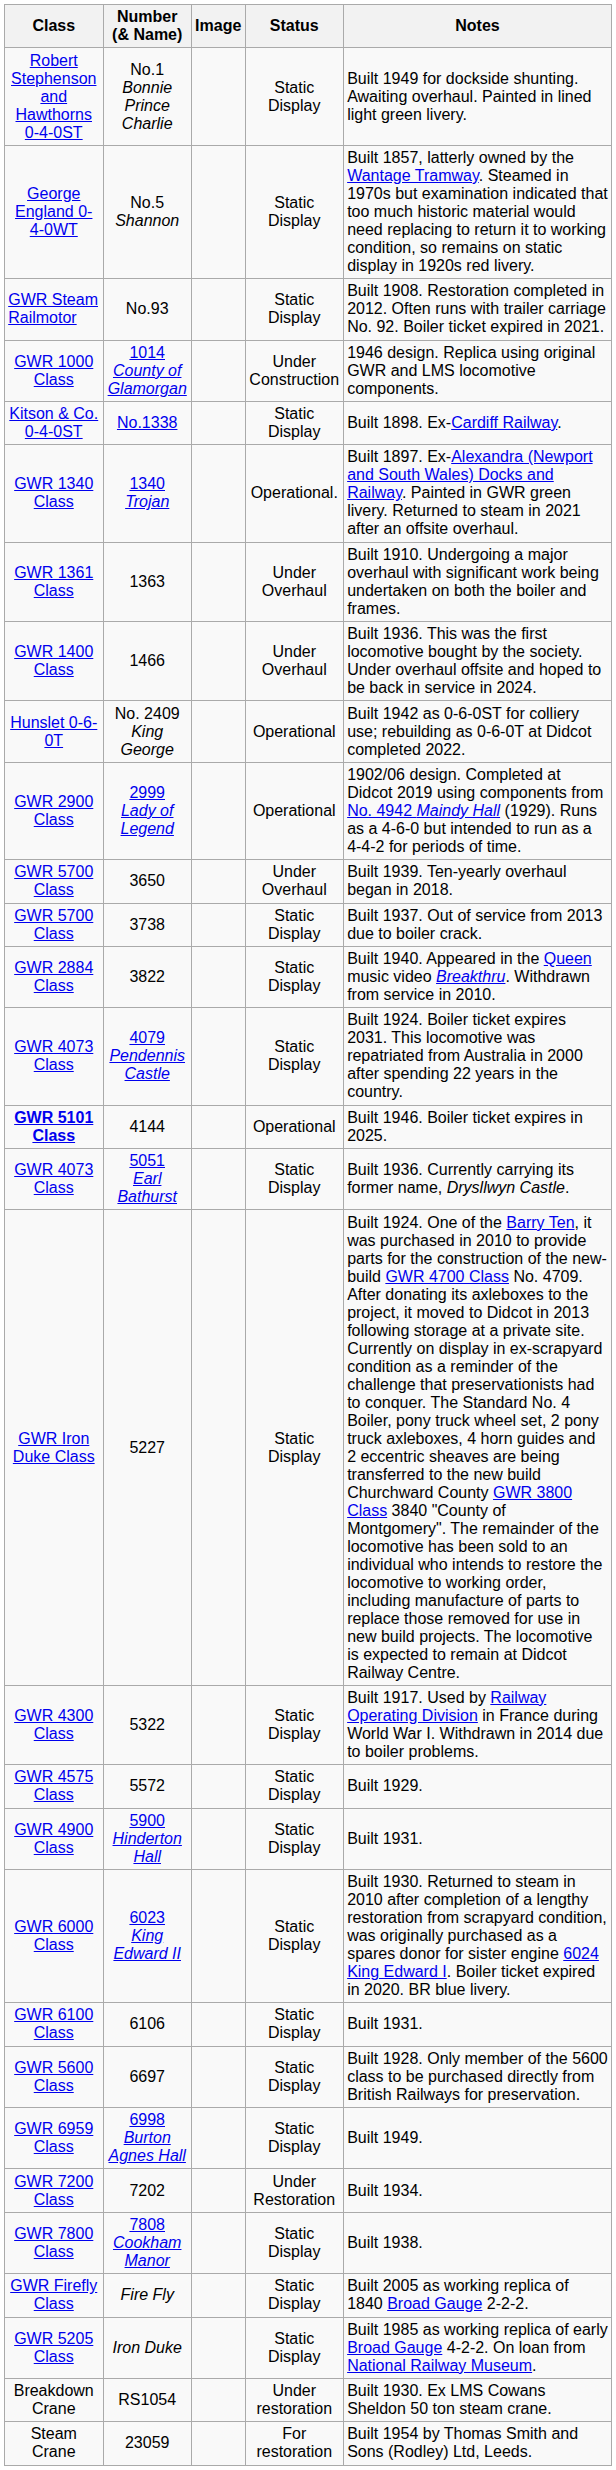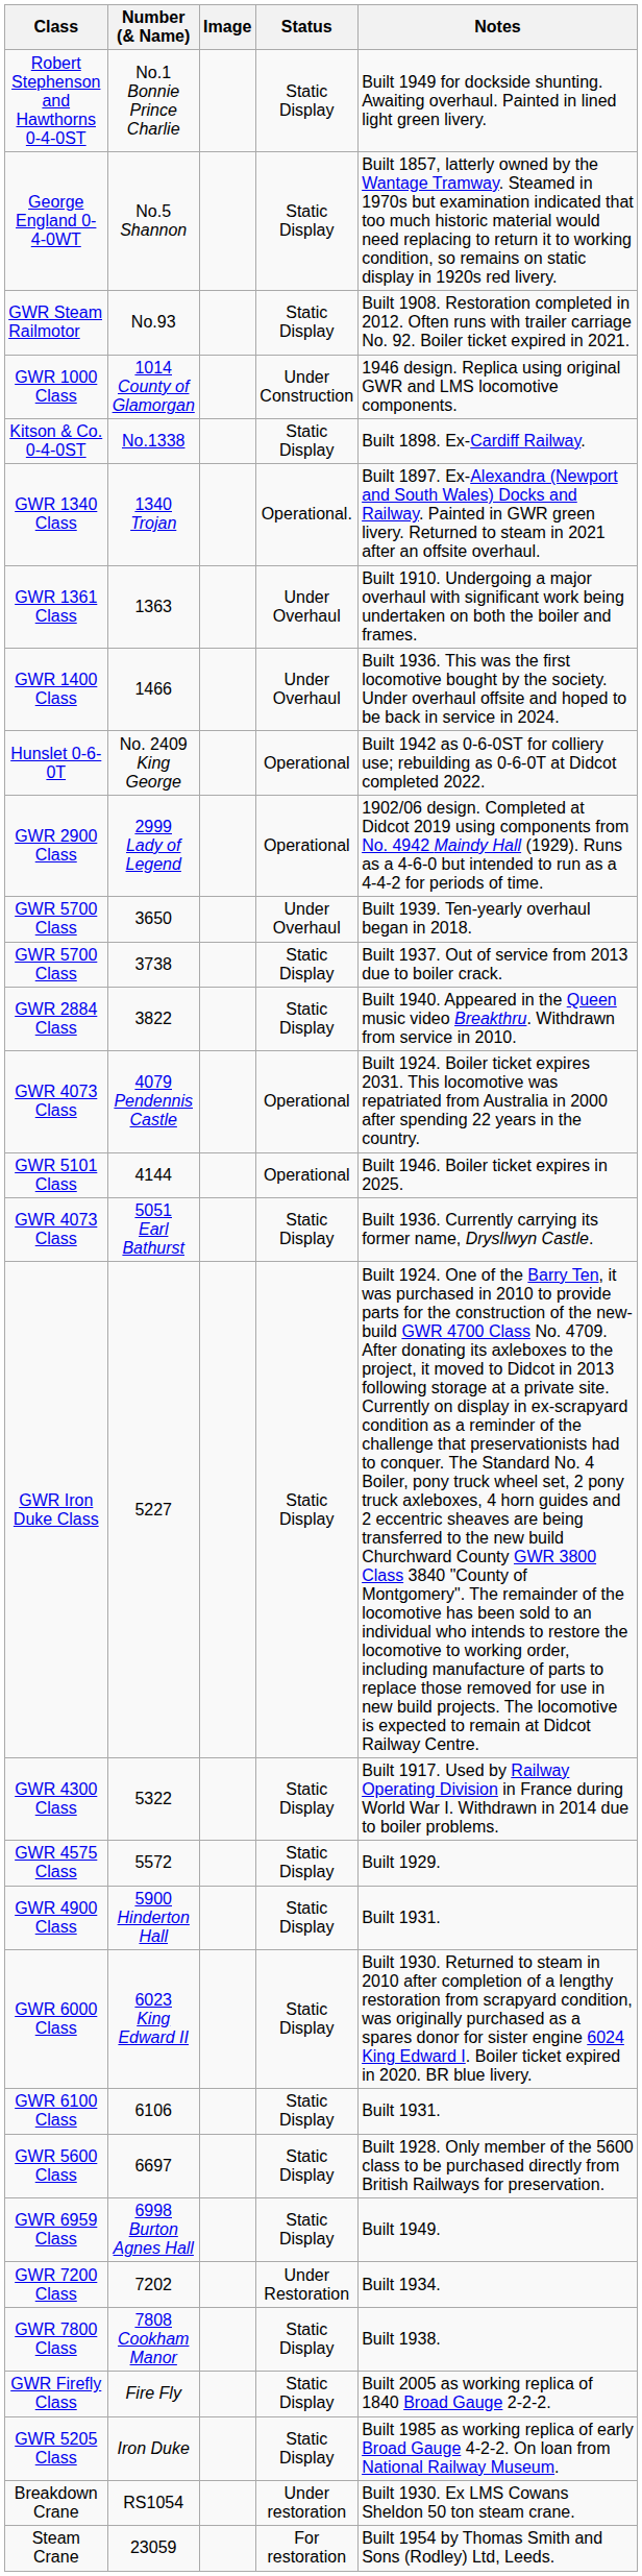 <table class="wikitable sortable">
 <tr>
 <th>Class</th>
 <th>Number (& Name)</th>
 <th class="unsortable">Image</th>
 <th>Status</th>
 <th>Notes</th>
 </tr>
 <tr>
 <td style="text-align: center"><a href='#'>Robert Stephenson and Hawthorns 0-4-0ST</a></td>
 <td style="text-align: center">No.1<br><em>Bonnie Prince Charlie</em></td>
 <td></td>
 <td style="text-align: center">Static Display</td>
 <td>Built 1949 for dockside shunting. Awaiting overhaul. Painted in lined light green livery.</td>
 </tr>
 <tr>
 <td style="text-align: center"><a href='#'>George England 0-4-0WT</a></td>
 <td style="text-align: center">No.5 <em>Shannon</em></td>
 <td></td>
 <td style="text-align: center">Static Display</td>
 <td>Built 1857, latterly owned by the <a href='#'>Wantage Tramway</a>. Steamed in 1970s but examination indicated that too much historic material would need replacing to return it to working condition, so remains on static display in 1920s red livery.</td>
 </tr>
 <tr>
 <td><a href='#'>GWR Steam Railmotor</a></td>
 <td style="text-align: center">No.93</td>
 <td style="text-align: center"></td>
 <td style="text-align: center">Static Display</td>
 <td>Built 1908. Restoration completed in 2012. Often runs with trailer carriage No. 92. Boiler ticket expired in 2021.</td>
 </tr>
 <tr>
 <td style="text-align: center"><a href='#'>GWR 1000 Class</a></td>
 <td style="text-align: center"><a href='#'>1014<br><em>County of Glamorgan</em></a></td>
 <td></td>
 <td style="text-align: center">Under Construction</td>
 <td>1946 design. Replica using original GWR and LMS locomotive components.</td>
 </tr>
 <tr>
 <td style="text-align: center"><a href='#'>Kitson & Co. 0-4-0ST</a></td>
 <td style="text-align: center"><a href='#'>No.1338</a></td>
 <td></td>
 <td style="text-align: center">Static Display</td>
 <td>Built 1898. Ex-<a href='#'>Cardiff Railway</a>.</td>
 </tr>
 <tr>
 <td style="text-align: center"><a href='#'>GWR 1340 Class</a></td>
 <td style="text-align: center"><a href='#'>1340<br><em>Trojan</em></a></td>
 <td></td>
 <td style="text-align: center">Operational.</td>
 <td>Built 1897. Ex-<a href='#'>Alexandra (Newport and South Wales) Docks and Railway</a>. Painted in GWR green livery. Returned to steam in 2021 after an offsite overhaul. </td>
 </tr>
 <tr>
 <td style="text-align: center"><a href='#'>GWR 1361 Class</a></td>
 <td style="text-align: center">1363</td>
 <td></td>
 <td style="text-align: center">Under Overhaul</td>
 <td>Built 1910. Undergoing a major overhaul with significant work being undertaken on both the boiler and frames.</td>
 </tr>
 <tr>
 <td style="text-align: center"><a href='#'>GWR 1400 Class</a></td>
 <td style="text-align: center">1466</td>
 <td></td>
 <td style="text-align: center">Under Overhaul</td>
 <td>Built 1936. This was the first locomotive bought by the society. Under overhaul offsite and hoped to be back in service in 2024.</td>
 </tr>
 <tr>
 <td style="text-align: center"><a href='#'>Hunslet 0-6-0T</a></td>
 <td style="text-align: center">No. 2409<br><em>King George</em></td>
 <td></td>
 <td style="text-align: center">Operational</td>
 <td>Built 1942 as 0-6-0ST for colliery use; rebuilding as 0-6-0T at Didcot completed 2022.</td>
 </tr>
 <tr>
 <td style="text-align: center"><a href='#'>GWR 2900 Class</a></td>
 <td style="text-align: center"><a href='#'>2999<br><em>Lady of Legend</em></a></td>
 <td></td>
 <td style="text-align: center">Operational</td>
 <td>1902/06 design. Completed at Didcot 2019 using components from <a href='#'>No. 4942 <em>Maindy Hall</em></a> (1929). Runs as a 4-6-0 but intended to run as a 4-4-2 for periods of time.</td>
 </tr>
 <tr>
 <td style="text-align: center"><a href='#'>GWR 5700 Class</a></td>
 <td style="text-align: center">3650</td>
 <td></td>
 <td style="text-align: center">Under Overhaul</td>
 <td>Built 1939. Ten-yearly overhaul began in 2018.</td>
 </tr>
 <tr>
 <td style="text-align: center"><a href='#'>GWR 5700 Class</a></td>
 <td style="text-align: center">3738</td>
 <td></td>
 <td style="text-align: center">Static Display</td>
 <td>Built 1937. Out of service from 2013 due to boiler crack.</td>
 </tr>
 <tr>
 <td style="text-align: center"><a href='#'>GWR 2884 Class</a></td>
 <td style="text-align: center">3822</td>
 <td></td>
 <td style="text-align: center">Static Display</td>
 <td>Built 1940.  Appeared in the <a href='#'>Queen</a> music video <em><a href='#'>Breakthru</a></em>. Withdrawn from service in 2010.</td>
 </tr>
 <tr>
 <td style="text-align: center"><a href='#'>GWR 4073 Class</a></td>
 <td style="text-align: center"><a href='#'>4079<br><em>Pendennis Castle</em></a></td>
 <td></td>
-<td style="text-align: center">Static Display</td>
+<td style="text-align: center">Operational</td>
 <td>Built 1924. Boiler ticket expires 2031. This locomotive was repatriated from Australia in 2000 after spending 22 years in the country.</td>
 </tr>
 <tr>
-<td style="text-align: center"><strong><a href='#'>GWR 5101 Class</a></strong></td>
+<td style="text-align: center"><a href='#'>GWR 5101 Class</a></td>
 <td style="text-align: center">4144</td>
 <td></td>
 <td style="text-align: center">Operational</td>
 <td>Built 1946. Boiler ticket expires in 2025.</td>
 </tr>
 <tr>
 <td style="text-align: center"><a href='#'>GWR 4073 Class</a></td>
 <td style="text-align: center"><a href='#'>5051<br><em>Earl Bathurst</em></a></td>
 <td></td>
 <td style="text-align: center">Static Display</td>
 <td>Built 1936. Currently carrying its former name, <em>Drysllwyn Castle</em>.</td>
 </tr>
 <tr>
 <td style="text-align: center"><a href='#'>GWR Iron Duke Class</a></td>
 <td style="text-align: center">5227</td>
 <td></td>
 <td style="text-align: center">Static Display</td>
 <td>Built 1924. One of the <a href='#'>Barry Ten</a>, it was purchased in 2010 to provide parts for the construction of the new-build <a href='#'>GWR 4700 Class</a> No. 4709. After donating its axleboxes to the project, it moved to Didcot in 2013 following storage at a private site. Currently on display in ex-scrapyard condition as a reminder of the challenge that preservationists had to conquer. The Standard No. 4 Boiler, pony truck wheel set, 2 pony truck axleboxes, 4 horn guides and 2 eccentric sheaves are being transferred to the new build Churchward County <a href='#'>GWR 3800 Class</a> 3840 "County of Montgomery". The remainder of the locomotive has been sold to an individual who intends to restore the locomotive to working order, including manufacture of parts to replace those removed for use in new build projects. The locomotive is expected to remain at Didcot Railway Centre. </td>
 </tr>
 <tr>
 <td style="text-align: center"><a href='#'>GWR 4300 Class</a></td>
 <td style="text-align: center">5322</td>
 <td></td>
 <td style="text-align: center">Static Display</td>
 <td>Built 1917. Used by <a href='#'>Railway Operating Division</a> in France during World War I. Withdrawn in 2014 due to boiler problems.</td>
 </tr>
 <tr>
 <td style="text-align: center"><a href='#'>GWR 4575 Class</a></td>
 <td style="text-align: center">5572</td>
 <td></td>
 <td style="text-align: center">Static Display</td>
 <td>Built 1929.</td>
 </tr>
 <tr>
 <td style="text-align: center"><a href='#'>GWR 4900 Class</a></td>
 <td style="text-align: center"><a href='#'>5900<br><em>Hinderton Hall</em></a></td>
 <td></td>
 <td style="text-align: center">Static Display</td>
 <td>Built 1931.</td>
 </tr>
 <tr>
 <td style="text-align: center"><a href='#'>GWR 6000 Class</a></td>
 <td style="text-align: center"><a href='#'>6023<br><em>King Edward II</em></a></td>
 <td></td>
 <td style="text-align: center">Static Display</td>
 <td>Built 1930. Returned to steam in 2010 after completion of a lengthy restoration from scrapyard condition, was originally purchased as a spares donor for sister engine <a href='#'>6024 King Edward I</a>. Boiler ticket expired in 2020. BR blue livery.</td>
 </tr>
 <tr>
 <td style="text-align: center"><a href='#'>GWR 6100 Class</a></td>
 <td style="text-align: center">6106</td>
 <td></td>
 <td style="text-align: center">Static Display</td>
 <td>Built 1931.</td>
 </tr>
 <tr>
 <td style="text-align: center"><a href='#'>GWR 5600 Class</a></td>
 <td style="text-align: center">6697</td>
 <td></td>
 <td style="text-align: center">Static Display</td>
 <td>Built 1928. Only member of the 5600 class to be purchased directly from British Railways for preservation.</td>
 </tr>
 <tr>
 <td style="text-align: center"><a href='#'>GWR 6959 Class</a></td>
 <td style="text-align: center"><a href='#'>6998<br><em>Burton Agnes Hall</em></a></td>
 <td></td>
 <td style="text-align: center">Static Display</td>
 <td>Built 1949.</td>
 </tr>
 <tr>
 <td style="text-align: center"><a href='#'>GWR 7200 Class</a></td>
 <td style="text-align: center">7202</td>
 <td></td>
 <td style="text-align: center">Under Restoration</td>
 <td>Built 1934.</td>
 </tr>
 <tr>
 <td style="text-align: center"><a href='#'>GWR 7800 Class</a></td>
 <td style="text-align: center"><a href='#'>7808<br><em>Cookham Manor</em></a></td>
 <td></td>
 <td style="text-align: center">Static Display</td>
 <td>Built 1938.</td>
 </tr>
 <tr>
 <td style="text-align: center"><a href='#'>GWR Firefly Class</a></td>
 <td style="text-align: center"><em>Fire Fly</em></td>
 <td style="text-align: center"></td>
 <td style="text-align: center">Static Display</td>
 <td>Built 2005 as working replica of 1840 <a href='#'>Broad Gauge</a> 2-2-2.</td>
 </tr>
 <tr>
 <td style="text-align: center"><a href='#'>GWR 5205 Class</a></td>
 <td style="text-align: center"><em>Iron Duke</em></td>
 <td style="text-align: center"></td>
 <td style="text-align: center">Static Display</td>
 <td>Built 1985 as working replica of early <a href='#'>Broad Gauge</a> 4-2-2. On loan from <a href='#'>National Railway Museum</a>.</td>
 </tr>
 <tr>
 <td style="text-align: center">Breakdown Crane</td>
 <td style="text-align: center">RS1054</td>
 <td style="text-align: center"></td>
 <td style="text-align: center">Under restoration</td>
 <td>Built 1930. Ex LMS Cowans Sheldon 50 ton steam crane.</td>
 </tr>
 <tr>
 <td style="text-align: center">Steam Crane</td>
 <td style="text-align: center">23059</td>
 <td style="text-align: center"></td>
 <td style="text-align: center">For restoration</td>
 <td>Built 1954 by Thomas Smith and Sons (Rodley) Ltd, Leeds.</td>
 </tr>
 </table>
